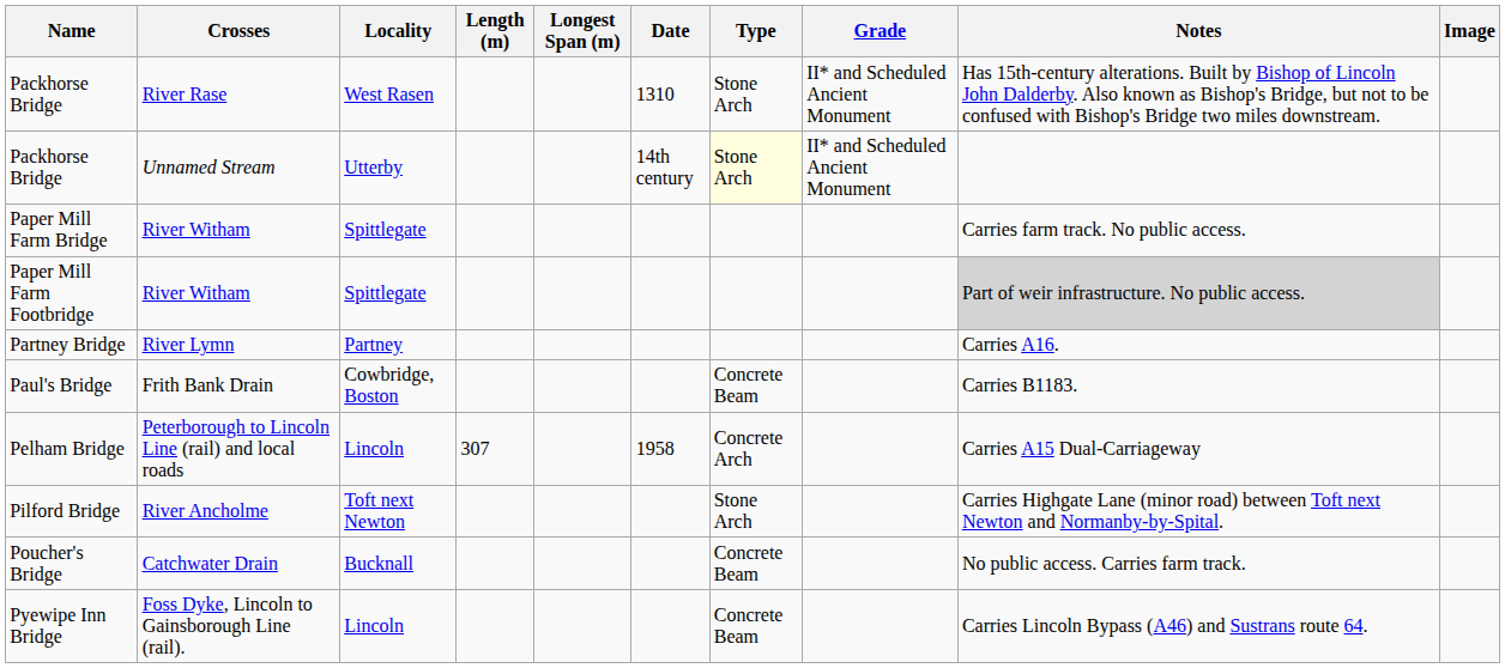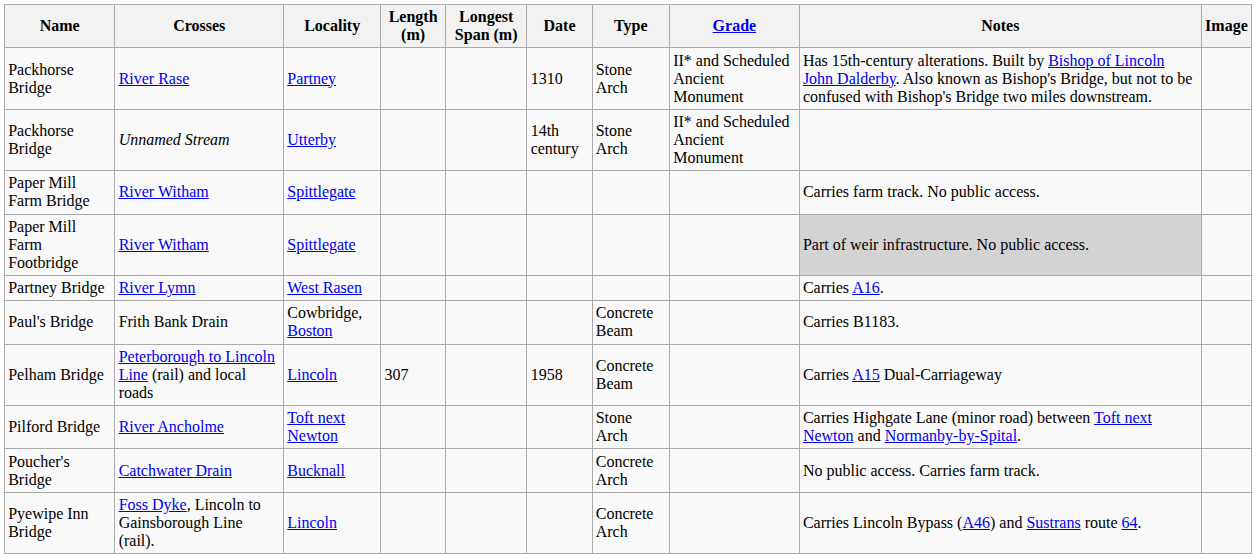 <table class="wikitable sortable">
 <tr>
 <th>Name</th>
 <th>Crosses</th>
 <th>Locality</th>
 <th>Length (m)</th>
 <th>Longest Span (m)</th>
 <th>Date</th>
 <th>Type</th>
 <th><a href='#'>Grade</a></th>
 <th class="unsortable">Notes</th>
 <th class="unsortable">Image</th>
 </tr>
 <tr>
 <td>Packhorse Bridge</td>
 <td><a href='#'>River Rase</a></td>
-<td><a href='#'>West Rasen</a></td>
+<td><a href='#'>Partney</a></td>
 <td></td>
 <td></td>
 <td>1310</td>
 <td>Stone Arch</td>
 <td>II* and Scheduled Ancient Monument</td>
 <td>Has 15th-century alterations. Built by <a href='#'>Bishop of Lincoln</a> <a href='#'>John Dalderby</a>. Also known as Bishop's Bridge, but not to be confused with Bishop's Bridge two miles downstream.</td>
 <td></td>
 </tr>
 <tr>
 <td>Packhorse Bridge</td>
 <td><em>Unnamed Stream</em></td>
 <td><a href='#'>Utterby</a></td>
 <td></td>
 <td></td>
 <td>14th century</td>
-<td style="background: lightyellow;">Stone Arch</td>
+<td>Stone Arch</td>
 <td>II* and Scheduled Ancient Monument</td>
 <td></td>
 <td></td>
 </tr>
 <tr>
 <td>Paper Mill Farm Bridge</td>
 <td><a href='#'>River Witham</a></td>
 <td><a href='#'>Spittlegate</a></td>
 <td></td>
 <td></td>
 <td></td>
 <td></td>
 <td></td>
 <td>Carries farm track. No public access.</td>
 <td></td>
 </tr>
 <tr>
 <td>Paper Mill Farm Footbridge</td>
 <td><a href='#'>River Witham</a></td>
 <td><a href='#'>Spittlegate</a></td>
 <td></td>
 <td></td>
 <td></td>
 <td></td>
 <td></td>
 <td style="background: lightgrey;">Part of weir infrastructure. No public access.</td>
 <td></td>
 </tr>
 <tr>
 <td>Partney Bridge</td>
 <td><a href='#'>River Lymn</a></td>
-<td><a href='#'>Partney</a></td>
+<td><a href='#'>West Rasen</a></td>
 <td></td>
 <td></td>
 <td></td>
 <td></td>
 <td></td>
 <td>Carries <a href='#'>A16</a>.</td>
 <td></td>
 </tr>
 <tr>
 <td>Paul's Bridge</td>
 <td>Frith Bank Drain</td>
 <td>Cowbridge, <a href='#'>Boston</a></td>
 <td></td>
 <td></td>
 <td></td>
 <td>Concrete Beam</td>
 <td></td>
 <td>Carries B1183.</td>
 <td></td>
 </tr>
 <tr>
 <td>Pelham Bridge</td>
 <td><a href='#'>Peterborough to Lincoln Line</a> (rail) and local roads</td>
 <td><a href='#'>Lincoln</a></td>
 <td>307</td>
 <td></td>
 <td>1958</td>
-<td>Concrete Arch</td>
+<td>Concrete Beam</td>
 <td></td>
 <td>Carries <a href='#'>A15</a> Dual-Carriageway</td>
 <td></td>
 </tr>
 <tr>
 <td>Pilford Bridge</td>
 <td><a href='#'>River Ancholme</a></td>
 <td><a href='#'>Toft next Newton</a></td>
 <td></td>
 <td></td>
 <td></td>
 <td>Stone Arch</td>
 <td></td>
 <td>Carries Highgate Lane (minor road) between <a href='#'>Toft next Newton</a> and <a href='#'>Normanby-by-Spital</a>.</td>
 <td></td>
 </tr>
 <tr>
 <td>Poucher's Bridge</td>
 <td><a href='#'>Catchwater Drain</a></td>
 <td><a href='#'>Bucknall</a></td>
 <td></td>
 <td></td>
 <td></td>
-<td>Concrete Beam</td>
+<td>Concrete Arch</td>
 <td></td>
 <td>No public access. Carries farm track.</td>
 <td></td>
 </tr>
 <tr>
 <td>Pyewipe Inn Bridge</td>
 <td><a href='#'>Foss Dyke</a>, Lincoln to Gainsborough Line (rail).</td>
 <td><a href='#'>Lincoln</a></td>
 <td></td>
 <td></td>
 <td></td>
-<td>Concrete Beam</td>
+<td>Concrete Arch</td>
 <td></td>
 <td>Carries Lincoln Bypass (<a href='#'>A46</a>) and <a href='#'>Sustrans</a> route <a href='#'>64</a>.</td>
 <td></td>
 </tr>
 <tr>
 </tr>
 </table>
